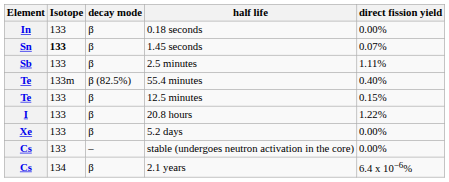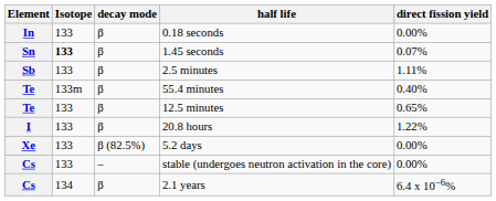 <table class="wikitable">
 <tr>
 <th>Element</th>
 <th>Isotope</th>
 <th>decay mode</th>
 <th>half life</th>
 <th>direct fission yield</th>
 </tr>
 <tr>
 <th><a href='#'>In</a></th>
 <td>133</td>
 <td>β</td>
 <td>0.18 seconds</td>
 <td>0.00%</td>
 </tr>
 <tr>
 <th><a href='#'>Sn</a></th>
 <td><strong>133</strong></td>
 <td>β</td>
 <td>1.45 seconds</td>
 <td>0.07%</td>
 </tr>
 <tr>
 <th><a href='#'>Sb</a></th>
 <td>133</td>
 <td>β</td>
 <td>2.5 minutes</td>
 <td>1.11%</td>
 </tr>
 <tr>
 <th><a href='#'>Te</a></th>
 <td>133m</td>
-<td>β (82.5%)</td>
+<td>β</td>
 <td>55.4 minutes</td>
 <td>0.40%</td>
 </tr>
 <tr>
 <th><a href='#'>Te</a></th>
 <td>133</td>
 <td>β</td>
 <td>12.5 minutes</td>
-<td>0.15%</td>
+<td>0.65%</td>
 </tr>
 <tr>
 <th><a href='#'>I</a></th>
 <td>133</td>
 <td>β</td>
 <td>20.8 hours</td>
 <td>1.22%</td>
 </tr>
 <tr>
 <th><a href='#'>Xe</a></th>
 <td>133</td>
-<td>β</td>
+<td>β (82.5%)</td>
 <td>5.2 days</td>
 <td>0.00%</td>
 </tr>
 <tr>
 <th><a href='#'>Cs</a></th>
 <td>133</td>
 <td>–</td>
 <td>stable (undergoes neutron activation in the core)</td>
 <td>0.00%</td>
 </tr>
 <tr>
 <th><a href='#'>Cs</a></th>
 <td>134</td>
 <td>β</td>
 <td>2.1 years</td>
 <td>6.4 x 10<sup>−6</sup>%</td>
 </tr>
 </table>
